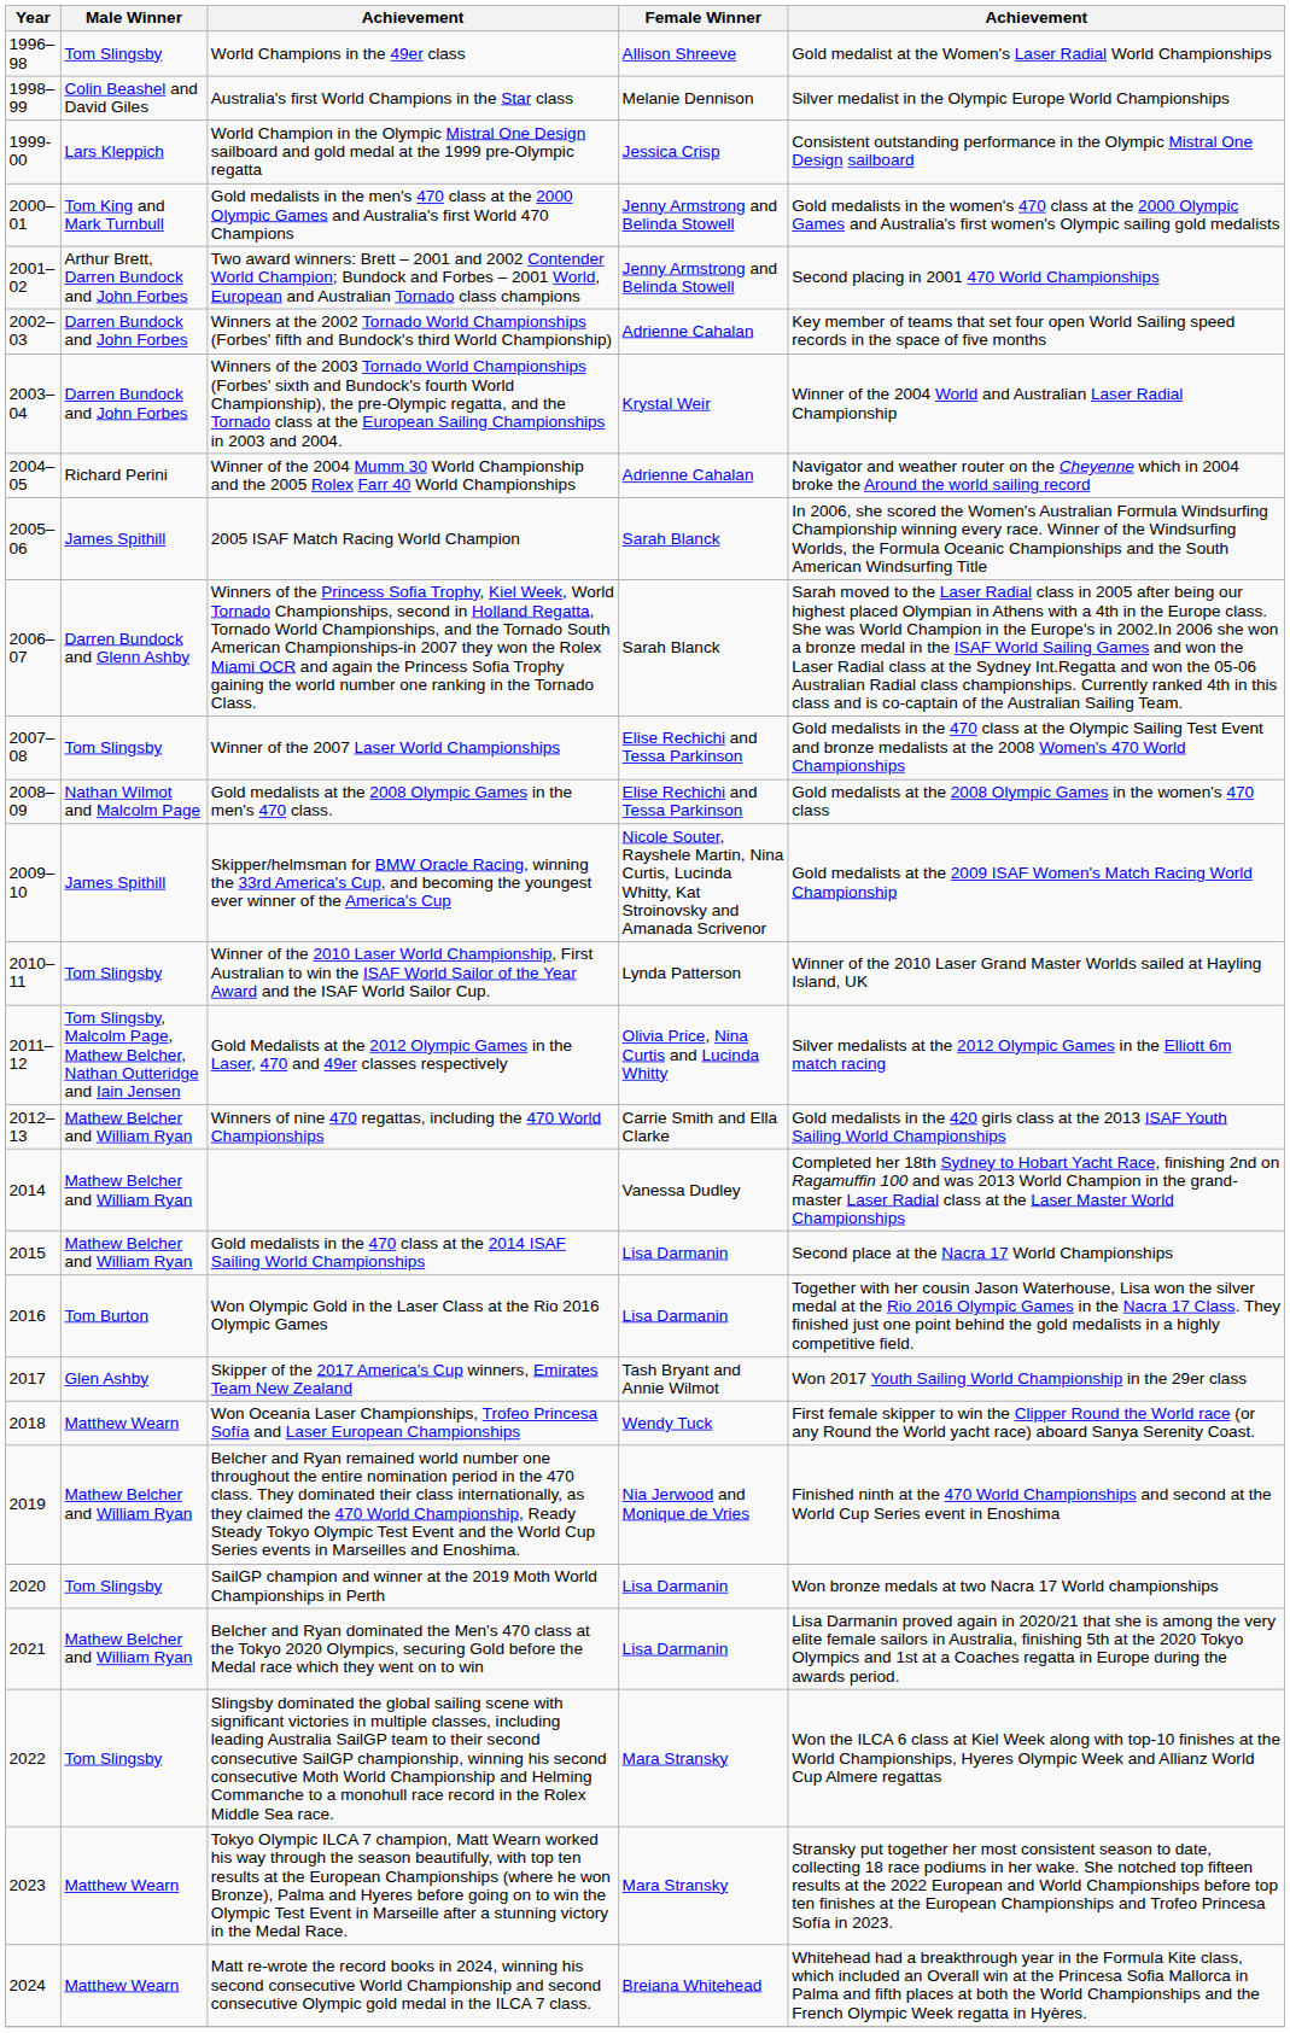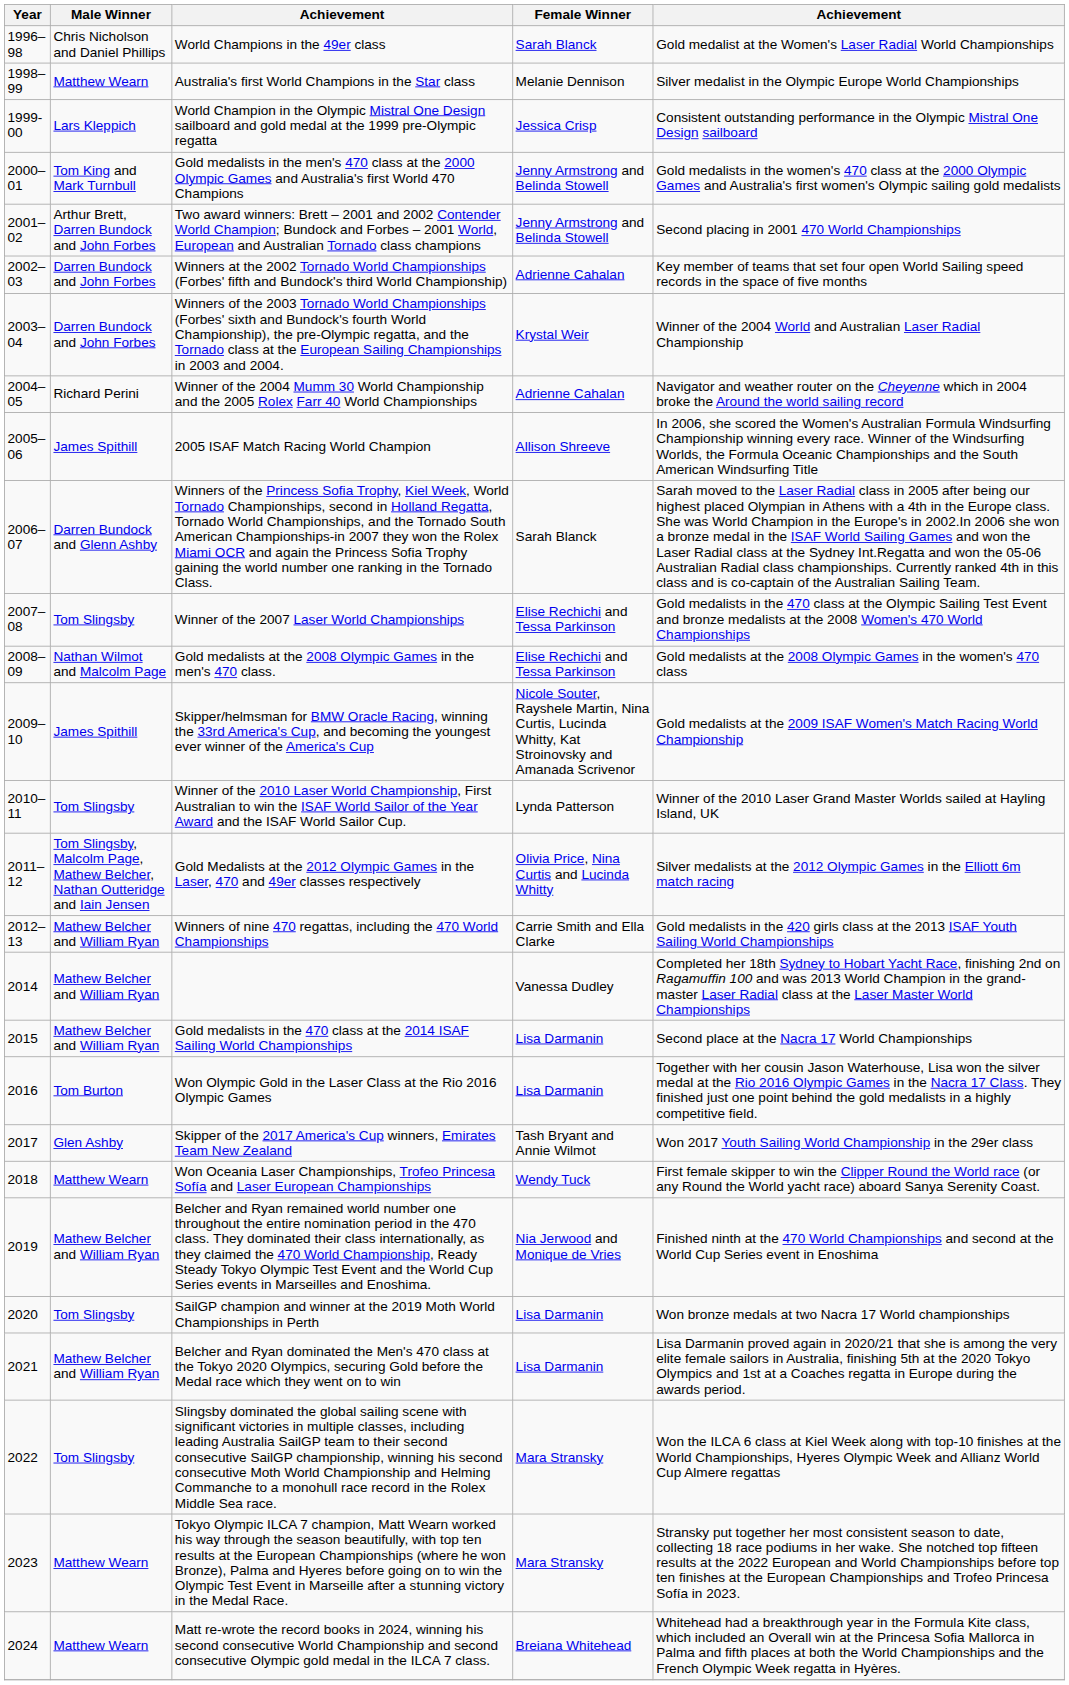 <table class="wikitable sortable">
 <tr>
 <th>Year</th>
 <th>Male Winner</th>
 <th>Achievement</th>
 <th>Female Winner</th>
 <th>Achievement</th>
 </tr>
 <tr>
 <td>1996–98</td>
-<td><a href='#'>Tom Slingsby</a></td>
+<td>Chris Nicholson and Daniel Phillips</td>
 <td>World Champions in the <a href='#'>49er</a> class</td>
-<td><a href='#'>Allison Shreeve</a></td>
+<td><a href='#'>Sarah Blanck</a></td>
 <td>Gold medalist at the Women's <a href='#'>Laser Radial</a> World Championships</td>
 </tr>
 <tr>
 <td>1998–99</td>
-<td><a href='#'>Colin Beashel</a> and David Giles</td>
+<td><a href='#'>Matthew Wearn</a></td>
 <td>Australia's first World Champions in the <a href='#'>Star</a> class</td>
 <td>Melanie Dennison</td>
 <td>Silver medalist in the Olympic Europe World Championships</td>
 </tr>
 <tr>
 <td>1999-00</td>
 <td><a href='#'>Lars Kleppich</a></td>
 <td>World Champion in the Olympic <a href='#'>Mistral One Design</a> sailboard and gold medal at the 1999 pre-Olympic regatta</td>
 <td><a href='#'>Jessica Crisp</a></td>
 <td>Consistent outstanding performance in the Olympic <a href='#'>Mistral One Design</a> <a href='#'>sailboard</a></td>
 </tr>
 <tr>
 <td>2000–01</td>
 <td><a href='#'>Tom King</a> and <a href='#'>Mark Turnbull</a></td>
 <td>Gold medalists in the men's <a href='#'>470</a> class at the <a href='#'>2000 Olympic Games</a> and Australia's first World 470 Champions</td>
 <td><a href='#'>Jenny Armstrong</a> and <a href='#'>Belinda Stowell</a></td>
 <td>Gold medalists in the women's <a href='#'>470</a> class at the <a href='#'>2000 Olympic Games</a> and Australia's first women's Olympic sailing gold medalists</td>
 </tr>
 <tr>
 <td>2001–02</td>
 <td>Arthur Brett, <a href='#'>Darren Bundock</a> and <a href='#'>John Forbes</a></td>
 <td>Two award winners: Brett – 2001 and 2002 <a href='#'>Contender</a> <a href='#'>World Champion</a>; Bundock and Forbes – 2001 <a href='#'>World</a>, <a href='#'>European</a> and Australian <a href='#'>Tornado</a> class champions</td>
 <td><a href='#'>Jenny Armstrong</a> and <a href='#'>Belinda Stowell</a></td>
 <td>Second placing in 2001 <a href='#'>470 World Championships</a></td>
 </tr>
 <tr>
 <td>2002–03</td>
 <td><a href='#'>Darren Bundock</a> and <a href='#'>John Forbes</a></td>
 <td>Winners at the 2002 <a href='#'>Tornado World Championships</a> (Forbes' fifth and Bundock's third World Championship)</td>
 <td><a href='#'>Adrienne Cahalan</a></td>
 <td>Key member of teams that set four open World Sailing speed records in the space of five months</td>
 </tr>
 <tr>
 <td>2003–04</td>
 <td><a href='#'>Darren Bundock</a> and <a href='#'>John Forbes</a></td>
 <td>Winners of the 2003 <a href='#'>Tornado World Championships</a> (Forbes' sixth and Bundock's fourth World Championship), the pre-Olympic regatta, and the <a href='#'>Tornado</a> class at the <a href='#'>European Sailing Championships</a> in 2003 and 2004.</td>
 <td><a href='#'>Krystal Weir</a></td>
 <td>Winner of the 2004 <a href='#'>World</a> and Australian <a href='#'>Laser Radial</a> Championship</td>
 </tr>
 <tr>
 <td>2004–05</td>
 <td>Richard Perini</td>
 <td>Winner of the 2004 <a href='#'>Mumm 30</a> World Championship and the 2005 <a href='#'>Rolex</a> <a href='#'>Farr 40</a> World Championships</td>
 <td><a href='#'>Adrienne Cahalan</a></td>
 <td>Navigator and weather router on the <em><a href='#'>Cheyenne</a></em> which in 2004 broke the <a href='#'>Around the world sailing record</a></td>
 </tr>
 <tr>
 <td>2005–06</td>
 <td><a href='#'>James Spithill</a></td>
 <td>2005 ISAF Match Racing World Champion</td>
-<td><a href='#'>Sarah Blanck</a></td>
+<td><a href='#'>Allison Shreeve</a></td>
 <td>In 2006, she scored the Women's Australian Formula Windsurfing Championship winning every race. Winner of the Windsurfing Worlds, the Formula Oceanic Championships and the South American Windsurfing Title</td>
 </tr>
 <tr>
 <td>2006–07</td>
 <td><a href='#'>Darren Bundock</a> and <a href='#'>Glenn Ashby</a></td>
 <td>Winners of the <a href='#'>Princess Sofia Trophy</a>, <a href='#'>Kiel Week</a>, World <a href='#'>Tornado</a> Championships, second in <a href='#'>Holland Regatta</a>, Tornado World Championships, and the Tornado South American Championships-in 2007 they won the Rolex <a href='#'>Miami OCR</a> and again the Princess Sofia Trophy gaining the world number one ranking in the Tornado Class.</td>
 <td>Sarah Blanck</td>
 <td>Sarah moved to the <a href='#'>Laser Radial</a> class in 2005 after being our highest placed Olympian in Athens with a 4th in the Europe class. She was World Champion in the Europe's in 2002.In 2006 she won a bronze medal in the <a href='#'>ISAF World Sailing Games</a> and won the Laser Radial class at the Sydney Int.Regatta and won the 05-06 Australian Radial class championships. Currently ranked 4th in this class and is co-captain of the Australian Sailing Team.</td>
 </tr>
 <tr>
 <td>2007–08</td>
 <td><a href='#'>Tom Slingsby</a></td>
 <td>Winner of the 2007 <a href='#'>Laser World Championships</a></td>
 <td><a href='#'>Elise Rechichi</a> and <a href='#'>Tessa Parkinson</a></td>
 <td>Gold medalists in the <a href='#'>470</a> class at the Olympic Sailing Test Event and bronze medalists at the 2008 <a href='#'>Women's 470 World Championships</a></td>
 </tr>
 <tr>
 <td>2008–09</td>
 <td><a href='#'>Nathan Wilmot</a> and <a href='#'>Malcolm Page</a></td>
 <td>Gold medalists at the <a href='#'>2008 Olympic Games</a> in the men's <a href='#'>470</a> class.</td>
 <td><a href='#'>Elise Rechichi</a> and <a href='#'>Tessa Parkinson</a></td>
 <td>Gold medalists at the <a href='#'>2008 Olympic Games</a> in the women's <a href='#'>470</a> class</td>
 </tr>
 <tr>
 <td>2009–10</td>
 <td><a href='#'>James Spithill</a></td>
 <td>Skipper/helmsman for <a href='#'>BMW Oracle Racing</a>, winning the <a href='#'>33rd America's Cup</a>, and becoming the youngest ever winner of the <a href='#'>America's Cup</a></td>
 <td><a href='#'>Nicole Souter</a>, Rayshele Martin, Nina Curtis, Lucinda Whitty, Kat Stroinovsky and Amanada Scrivenor</td>
 <td>Gold medalists at the <a href='#'>2009 ISAF Women's Match Racing World Championship</a></td>
 </tr>
 <tr>
 <td>2010–11</td>
 <td><a href='#'>Tom Slingsby</a></td>
 <td>Winner of the <a href='#'>2010 Laser World Championship</a>, First Australian to win the <a href='#'>ISAF World Sailor of the Year Award</a> and the ISAF World Sailor Cup.</td>
 <td>Lynda Patterson</td>
 <td>Winner of the 2010 Laser Grand Master Worlds sailed at Hayling Island, UK</td>
 </tr>
 <tr>
 <td>2011–12</td>
 <td><a href='#'>Tom Slingsby</a>, <a href='#'>Malcolm Page</a>, <a href='#'>Mathew Belcher</a>, <a href='#'>Nathan Outteridge</a> and <a href='#'>Iain Jensen</a></td>
 <td>Gold Medalists at the <a href='#'>2012 Olympic Games</a> in the <a href='#'>Laser</a>, <a href='#'>470</a> and <a href='#'>49er</a> classes respectively</td>
 <td><a href='#'>Olivia Price</a>, <a href='#'>Nina Curtis</a> and <a href='#'>Lucinda Whitty</a></td>
 <td>Silver medalists at the <a href='#'>2012 Olympic Games</a> in the <a href='#'>Elliott 6m</a> <a href='#'>match racing</a></td>
 </tr>
 <tr>
 <td>2012–13</td>
 <td><a href='#'>Mathew Belcher</a> and <a href='#'>William Ryan</a></td>
 <td>Winners of nine <a href='#'>470</a> regattas, including the <a href='#'>470 World Championships</a></td>
 <td>Carrie Smith and Ella Clarke</td>
 <td>Gold medalists in the <a href='#'>420</a> girls class at the 2013 <a href='#'>ISAF Youth Sailing World Championships</a></td>
 </tr>
 <tr>
 <td>2014</td>
 <td><a href='#'>Mathew Belcher</a> and <a href='#'>William Ryan</a></td>
 <td></td>
 <td>Vanessa Dudley</td>
 <td>Completed her 18th <a href='#'>Sydney to Hobart Yacht Race</a>, finishing 2nd on <em>Ragamuffin 100</em> and was 2013 World Champion in the grand-master <a href='#'>Laser Radial</a> class at the <a href='#'>Laser Master World Championships</a></td>
 </tr>
 <tr>
 <td>2015</td>
 <td><a href='#'>Mathew Belcher</a> and <a href='#'>William Ryan</a></td>
 <td>Gold medalists in the <a href='#'>470</a> class at the <a href='#'>2014 ISAF Sailing World Championships</a></td>
 <td><a href='#'>Lisa Darmanin</a></td>
 <td>Second place at the <a href='#'>Nacra 17</a> World Championships</td>
 </tr>
 <tr>
 <td>2016</td>
 <td><a href='#'>Tom Burton</a></td>
 <td>Won Olympic Gold in the Laser Class at the Rio 2016 Olympic Games</td>
 <td><a href='#'>Lisa Darmanin</a></td>
 <td>Together with her cousin Jason Waterhouse, Lisa won the silver medal at the <a href='#'>Rio 2016 Olympic Games</a> in the <a href='#'>Nacra 17 Class</a>. They finished just one point behind the gold medalists in a highly competitive field.</td>
 </tr>
 <tr>
 <td>2017</td>
 <td><a href='#'>Glen Ashby</a></td>
 <td>Skipper of the <a href='#'>2017 America's Cup</a> winners, <a href='#'>Emirates Team New Zealand</a></td>
 <td>Tash Bryant and Annie Wilmot</td>
 <td>Won 2017 <a href='#'>Youth Sailing World Championship</a> in the 29er class</td>
 </tr>
 <tr>
 <td>2018</td>
 <td><a href='#'>Matthew Wearn</a></td>
 <td>Won Oceania Laser Championships, <a href='#'>Trofeo Princesa Sofía</a> and <a href='#'>Laser European Championships</a></td>
 <td><a href='#'>Wendy Tuck</a></td>
 <td>First female skipper to win the <a href='#'>Clipper Round the World race</a> (or any Round the World yacht race) aboard Sanya Serenity Coast.</td>
 </tr>
 <tr>
 <td>2019</td>
 <td><a href='#'>Mathew Belcher</a> and <a href='#'>William Ryan</a></td>
 <td>Belcher and Ryan remained world number one throughout the entire nomination period in the 470 class. They dominated their class internationally, as they claimed the <a href='#'>470 World Championship</a>, Ready Steady Tokyo Olympic Test Event and the World Cup Series events in Marseilles and Enoshima.</td>
 <td><a href='#'>Nia Jerwood</a> and <a href='#'>Monique de Vries</a></td>
 <td>Finished ninth at the <a href='#'>470 World Championships</a> and second at the World Cup Series event in Enoshima</td>
 </tr>
 <tr>
 <td>2020</td>
 <td><a href='#'>Tom Slingsby</a></td>
 <td>SailGP champion and winner at the 2019 Moth World Championships in Perth</td>
 <td><a href='#'>Lisa Darmanin</a></td>
 <td>Won bronze medals at two Nacra 17 World championships</td>
 </tr>
 <tr>
 <td>2021</td>
 <td><a href='#'>Mathew Belcher</a> and <a href='#'>William Ryan</a></td>
 <td>Belcher and Ryan dominated the Men's 470 class at the Tokyo 2020 Olympics, securing Gold before the Medal race which they went on to win</td>
 <td><a href='#'>Lisa Darmanin</a></td>
 <td>Lisa Darmanin proved again in 2020/21 that she is among the very elite female sailors in Australia, finishing 5th at the 2020 Tokyo Olympics and 1st at a Coaches regatta in Europe during the awards period.</td>
 </tr>
 <tr>
 <td>2022</td>
 <td><a href='#'>Tom Slingsby</a></td>
 <td>Slingsby dominated the global sailing scene with significant victories in multiple classes, including leading Australia SailGP team to their second consecutive SailGP championship, winning his second consecutive Moth World Championship and Helming Commanche to a monohull race record in the Rolex Middle Sea race.</td>
 <td><a href='#'>Mara Stransky</a></td>
 <td>Won the ILCA 6 class at Kiel Week along with top-10 finishes at the World Championships, Hyeres Olympic Week and Allianz World Cup Almere regattas</td>
 </tr>
 <tr>
 <td>2023</td>
 <td><a href='#'>Matthew Wearn</a></td>
 <td>Tokyo Olympic ILCA 7 champion, Matt Wearn worked his way through the season beautifully, with top ten results at the European Championships (where he won Bronze), Palma and Hyeres before going on to win the Olympic Test Event in Marseille after a stunning victory in the Medal Race.</td>
 <td><a href='#'>Mara Stransky</a></td>
 <td>Stransky put together her most consistent season to date, collecting 18 race podiums in her wake. She notched top fifteen results at the 2022 European and World Championships before top ten finishes at the European Championships and Trofeo Princesa Sofía in 2023.</td>
 </tr>
 <tr>
 <td>2024</td>
 <td><a href='#'>Matthew Wearn</a></td>
 <td>Matt re-wrote the record books in 2024, winning his second consecutive World Championship and second consecutive Olympic gold medal in the ILCA 7 class.</td>
 <td><a href='#'>Breiana Whitehead</a></td>
 <td>Whitehead had a breakthrough year in the Formula Kite class, which included an Overall win at the Princesa Sofia Mallorca in Palma and fifth places at both the World Championships and the French Olympic Week regatta in Hyères.</td>
 </tr>
 <tr>
 </tr>
 </table>
